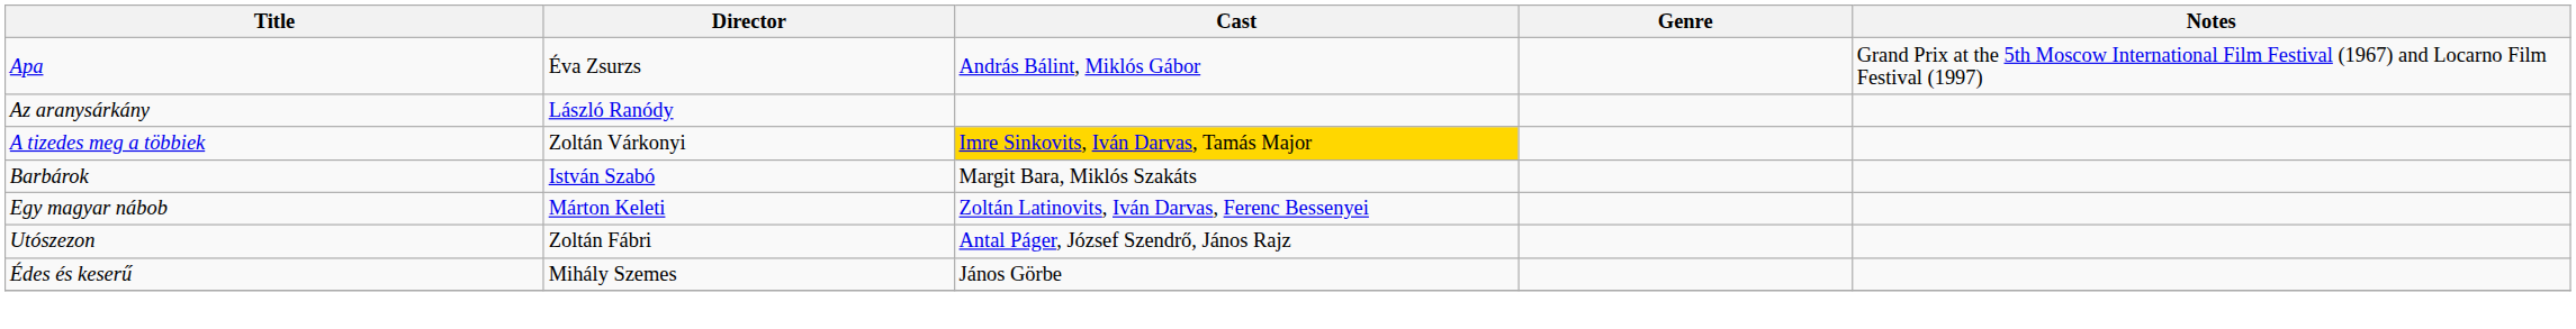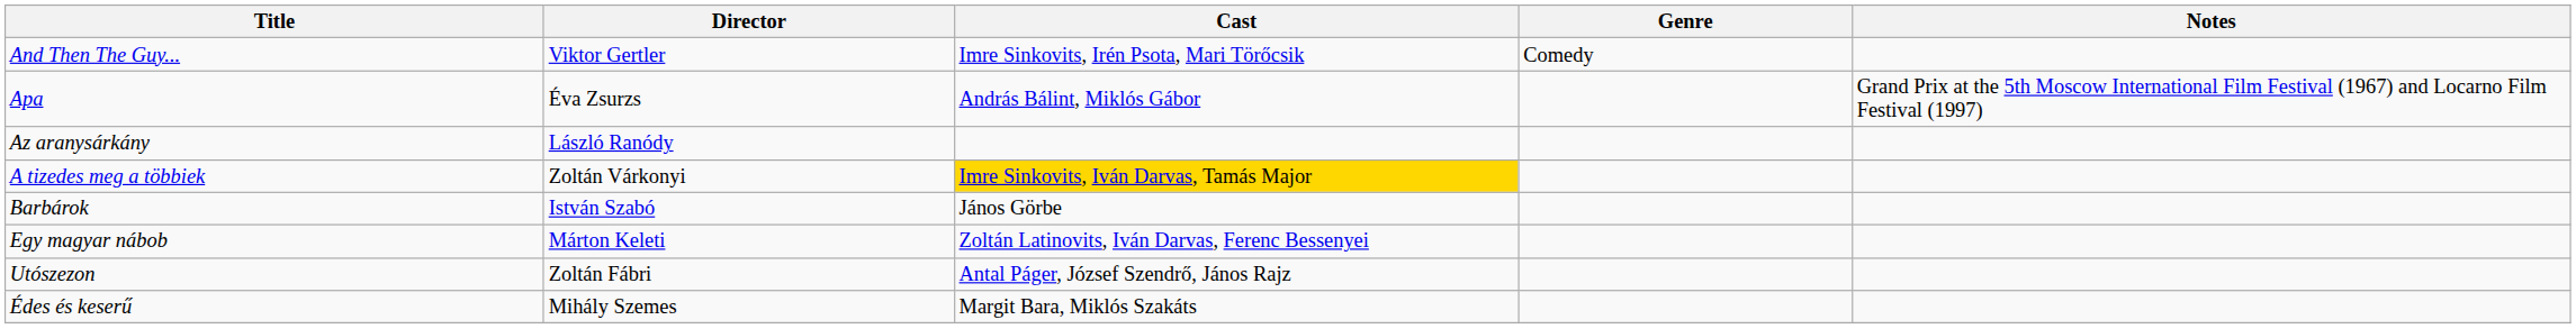 <table class="wikitable" width= "100%">
 <tr>
 <th width=21%>Title</th>
 <th width=16%>Director</th>
 <th width=22%>Cast</th>
 <th width=13%>Genre</th>
 <th width=28%>Notes</th>
+</tr>
+<tr>
+<td><em><a href='#'>And Then The Guy...</a></em></td>
+<td><a href='#'>Viktor Gertler</a></td>
+<td><a href='#'>Imre Sinkovits</a>, <a href='#'>Irén Psota</a>, <a href='#'>Mari Törőcsik</a></td>
+<td>Comedy</td>
+<td></td>
 </tr>
 <tr>
 <td><em><a href='#'>Apa</a></em></td>
 <td>Éva Zsurzs</td>
 <td><a href='#'>András Bálint</a>, <a href='#'>Miklós Gábor</a></td>
 <td></td>
 <td>Grand Prix at the <a href='#'>5th Moscow International Film Festival</a> (1967) and Locarno Film Festival (1997)</td>
 </tr>
 <tr>
 <td><em>Az aranysárkány</em></td>
 <td><a href='#'>László Ranódy</a></td>
 <td></td>
 <td></td>
 <td></td>
 </tr>
 <tr>
 <td><em><a href='#'>A tizedes meg a többiek</a></em></td>
 <td>Zoltán Várkonyi</td>
 <td style="background: gold;"><a href='#'>Imre Sinkovits</a>, <a href='#'>Iván Darvas</a>, Tamás Major</td>
 <td></td>
 <td></td>
 </tr>
 <tr>
 <td><em>Barbárok</em></td>
 <td><a href='#'>István Szabó</a></td>
-<td>Margit Bara, Miklós Szakáts</td>
+<td>János Görbe</td>
 <td></td>
 <td></td>
 </tr>
 <tr>
 <td><em>Egy magyar nábob</em></td>
 <td><a href='#'>Márton Keleti</a></td>
 <td><a href='#'>Zoltán Latinovits</a>, <a href='#'>Iván Darvas</a>, <a href='#'>Ferenc Bessenyei</a></td>
 <td></td>
 <td></td>
 </tr>
 <tr>
 <td><em>Utószezon</em></td>
 <td>Zoltán Fábri</td>
 <td><a href='#'>Antal Páger</a>, József Szendrő, János Rajz</td>
 <td></td>
 <td></td>
 </tr>
 <tr>
 <td><em>Édes és keserű</em></td>
 <td>Mihály Szemes</td>
-<td>János Görbe</td>
+<td>Margit Bara, Miklós Szakáts</td>
 <td></td>
 <td></td>
 </tr>
 <tr>
 </tr>
 </table>
